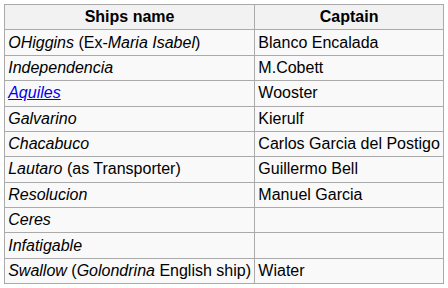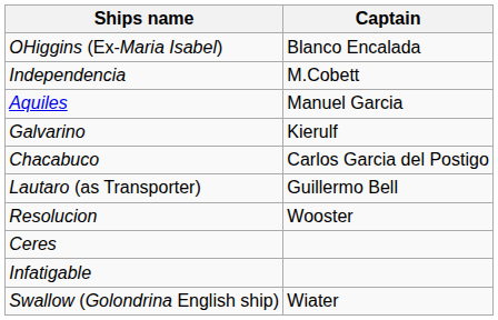 <table class="wikitable">
 <tr>
 <th>Ships name</th>
 <th>Captain</th>
 </tr>
 <tr>
 <td><em>OHiggins</em> (Ex-<em>Maria Isabel</em>)</td>
 <td>Blanco Encalada</td>
 </tr>
 <tr>
 <td><em>Independencia</em></td>
 <td>M.Cobett</td>
 </tr>
 <tr>
 <td><em><a href='#'>Aquiles</a></em></td>
-<td>Wooster</td>
+<td>Manuel Garcia</td>
 </tr>
 <tr>
 <td><em>Galvarino</em></td>
 <td>Kierulf</td>
 </tr>
 <tr>
 <td><em>Chacabuco</em></td>
 <td>Carlos Garcia del Postigo</td>
 </tr>
 <tr>
 <td><em>Lautaro</em> (as Transporter)</td>
 <td>Guillermo Bell</td>
 </tr>
 <tr>
 <td><em>Resolucion</em></td>
-<td>Manuel Garcia</td>
+<td>Wooster</td>
 </tr>
 <tr>
 <td><em>Ceres</em></td>
 <td></td>
 </tr>
 <tr>
 <td><em>Infatigable</em></td>
 <td></td>
 </tr>
 <tr>
 <td><em>Swallow</em> (<em>Golondrina</em> English ship)</td>
 <td>Wiater</td>
 </tr>
 </table>
